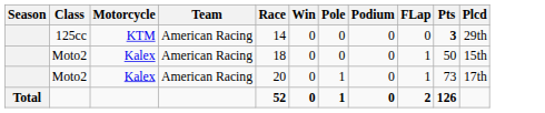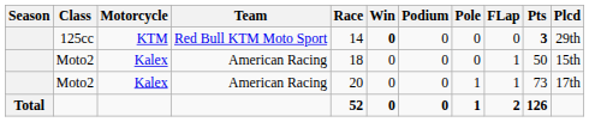 <table class="wikitable" style=text-align:right>
 <tr>
 <th>Season</th>
 <th>Class</th>
 <th>Motorcycle</th>
 <th>Team</th>
 <th>Race</th>
 <th>Win</th>
+<th>Podium</th>
 <th>Pole</th>
-<th>Podium</th>
 <th>FLap</th>
 <th>Pts</th>
 <th>Plcd</th>
 </tr>
 <tr>
 <th></th>
 <td>125cc</td>
 <td><a href='#'>KTM</a></td>
-<td>American Racing</td>
+<td><a href='#'>Red Bull KTM Moto Sport</a></td>
 <td>14</td>
-<td>0</td>
+<td><strong>0</strong></td>
 <td>0</td>
 <td>0</td>
 <td>0</td>
 <td><strong>3</strong></td>
 <td>29th</td>
 </tr>
 <tr>
 <th></th>
 <td>Moto2</td>
 <td><a href='#'>Kalex</a></td>
 <td>American Racing</td>
 <td>18</td>
 <td>0</td>
 <td>0</td>
 <td>0</td>
 <td>1</td>
 <td>50</td>
 <td>15th</td>
 </tr>
 <tr>
 <th></th>
 <td>Moto2</td>
 <td><a href='#'>Kalex</a></td>
 <td>American Racing</td>
 <td>20</td>
 <td>0</td>
+<td>0</td>
 <td>1</td>
-<td>0</td>
 <td>1</td>
 <td>73</td>
 <td>17th</td>
 </tr>
 <tr>
 <th>Total</th>
 <td></td>
 <td></td>
 <td></td>
 <td><strong>52</strong></td>
 <td><strong>0</strong></td>
+<td><strong>0</strong></td>
 <td><strong>1</strong></td>
-<td><strong>0</strong></td>
 <td><strong>2</strong></td>
 <td><strong>126</strong></td>
 <td></td>
 </tr>
 </table>
